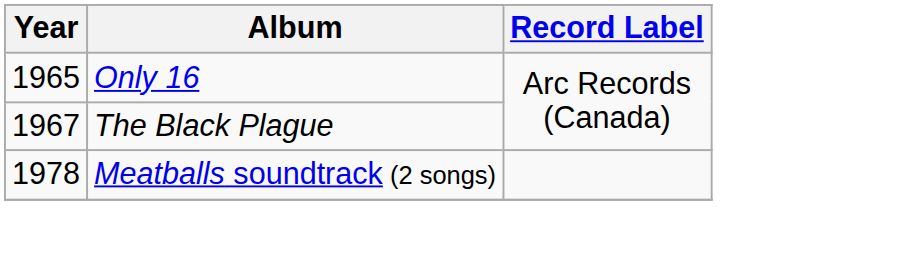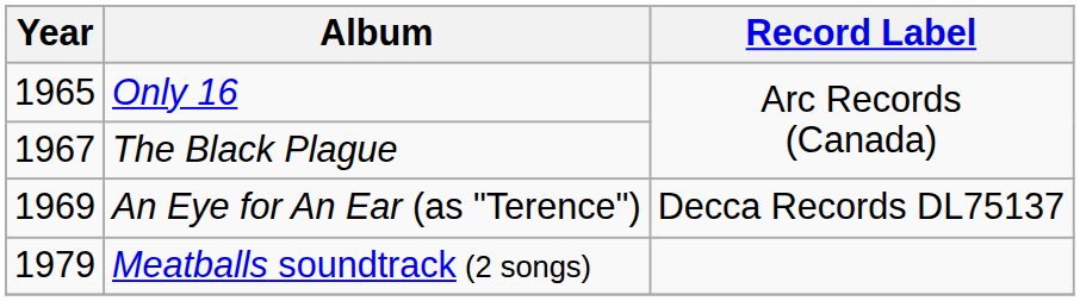 <table class="wikitable" style=text-align:center;>
 <tr>
 <th>Year</th>
 <th>Album</th>
 <th><a href='#'>Record Label</a></th>
 </tr>
 <tr>
 <td rowspan="1">1965</td>
 <td align=left><em><a href='#'>Only 16</a></em></td>
 <td rowspan="2">Arc Records<br>(Canada)</td>
 </tr>
 <tr>
 <td rowspan="1">1967</td>
 <td align=left><em>The Black Plague</em></td>
 </tr>
 <tr>
-<td rowspan="1">1978</td>
+<td rowspan="1">1969</td>
+<td align=left><em>An Eye for An Ear</em> (as "Terence")</td>
+<td rowspan="1">Decca Records DL75137</td>
+</tr>
+<tr>
+<td rowspan="1">1979</td>
 <td align=left><a href='#'><em>Meatballs</em> soundtrack</a><small> (2 songs)</small></td>
 <td rowspan="1"></td>
 </tr>
 <tr>
 </tr>
 </table>
